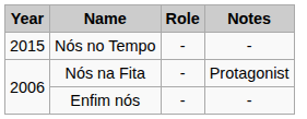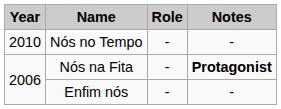 <table class="sortable" border="2" cellpadding="4" cellspacing="0" style="background: #f9f9f9; border: 1px #aaaaaa solid; border-collapse: collapse; font-size: 90%; text-align: center;">
 <tr bgcolor="#CCCCCC" align="center">
 <th>Year</th>
 <th>Name</th>
 <th>Role</th>
 <th>Notes</th>
 </tr>
 <tr>
-<td>2015</td>
+<td>2010</td>
 <td>Nós no Tempo</td>
 <td>-</td>
 <td>-</td>
 </tr>
 <tr>
 <td rowspan="2">2006</td>
 <td>Nós na Fita</td>
 <td>-</td>
-<td>Protagonist</td>
+<td><strong>Protagonist</strong></td>
 </tr>
 <tr>
 <td>Enfim nós</td>
 <td>-</td>
 <td>-</td>
 </tr>
 </table>
